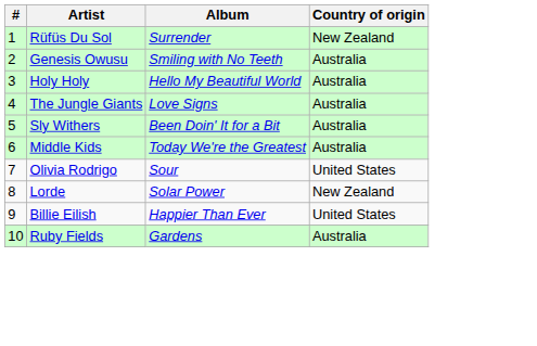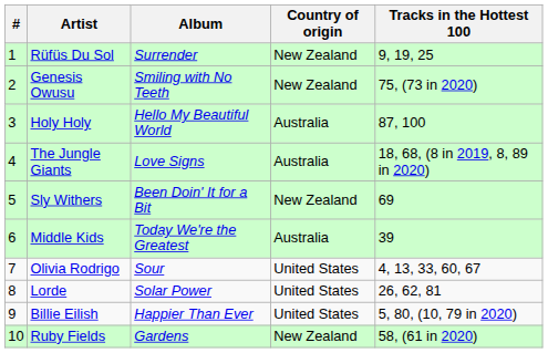 <table class="wikitable sortable">
 <tr>
 <th>#</th>
 <th>Artist</th>
 <th>Album</th>
 <th>Country of origin</th>
+<th>Tracks in the Hottest 100</th>
 </tr>
 <tr style="background-color: #ccffcc">
 <td>1</td>
 <td><a href='#'>Rüfüs Du Sol</a></td>
 <td><em><a href='#'>Surrender</a></em></td>
 <td>New Zealand</td>
+<td>9, 19, 25</td>
 </tr>
 <tr style="background-color: #ccffcc">
 <td>2</td>
 <td><a href='#'>Genesis Owusu</a></td>
 <td><em><a href='#'>Smiling with No Teeth</a></em></td>
-<td>Australia</td>
+<td>New Zealand</td>
+<td>75, (73 in <a href='#'>2020</a>)</td>
 </tr>
 <tr style="background-color: #ccffcc">
 <td>3</td>
 <td><a href='#'>Holy Holy</a></td>
 <td><em><a href='#'>Hello My Beautiful World</a></em></td>
 <td>Australia</td>
+<td>87, 100</td>
 </tr>
 <tr style="background-color: #ccffcc">
 <td>4</td>
 <td><a href='#'>The Jungle Giants</a></td>
 <td><em><a href='#'>Love Signs</a></em></td>
 <td>Australia</td>
+<td>18, 68, (8 in <a href='#'>2019</a>, 8, 89 in <a href='#'>2020</a>)</td>
 </tr>
 <tr style="background-color: #ccffcc">
 <td>5</td>
 <td><a href='#'>Sly Withers</a></td>
 <td><em><a href='#'>Been Doin' It for a Bit</a></em></td>
-<td>Australia</td>
+<td>New Zealand</td>
+<td>69</td>
 </tr>
 <tr style="background-color: #ccffcc">
 <td>6</td>
 <td><a href='#'>Middle Kids</a></td>
 <td><em><a href='#'>Today We're the Greatest</a></em></td>
 <td>Australia</td>
+<td>39</td>
 </tr>
 <tr>
 <td>7</td>
 <td><a href='#'>Olivia Rodrigo</a></td>
 <td><em><a href='#'>Sour</a></em></td>
 <td>United States</td>
+<td>4, 13, 33, 60, 67</td>
 </tr>
 <tr>
 <td>8</td>
 <td><a href='#'>Lorde</a></td>
 <td><em><a href='#'>Solar Power</a></em></td>
-<td>New Zealand</td>
+<td>United States</td>
+<td>26, 62, 81</td>
 </tr>
 <tr>
 <td>9</td>
 <td><a href='#'>Billie Eilish</a></td>
 <td><em><a href='#'>Happier Than Ever</a></em></td>
 <td>United States</td>
+<td>5, 80, (10, 79 in <a href='#'>2020</a>)</td>
 </tr>
 <tr style="background-color: #ccffcc">
 <td>10</td>
 <td><a href='#'>Ruby Fields</a></td>
 <td><em><a href='#'>Gardens</a></em></td>
-<td>Australia</td>
+<td>New Zealand</td>
+<td>58, (61 in <a href='#'>2020</a>)</td>
 </tr>
 </table>
